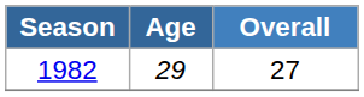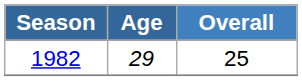 <table class="wikitable" style="font-size:95%; text-align:center; border:grey solid 1px; border-collapse:collapse; background:#ffffff;">
 <tr>
 <th style="background-color:#369; color:white; width:60px;"> Season </th>
 <th style="background-color:#369; color:white; width:40px;"> Age </th>
 <th style="background-color:#4180be; color:white; width:75px;">Overall</th>
 </tr>
 <tr>
 <td><a href='#'>1982</a></td>
 <td><em>29</em></td>
-<td>27</td>
+<td>25</td>
 </tr>
 <tr>
 </tr>
 </table>
